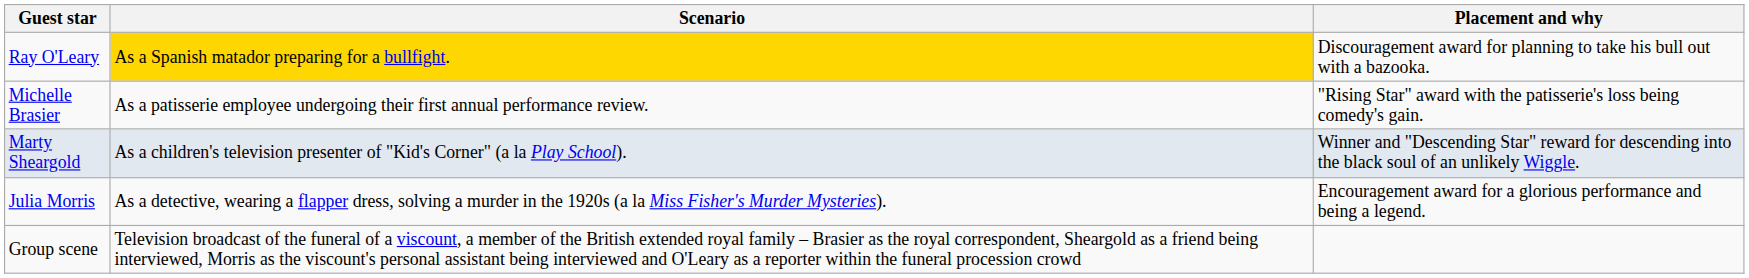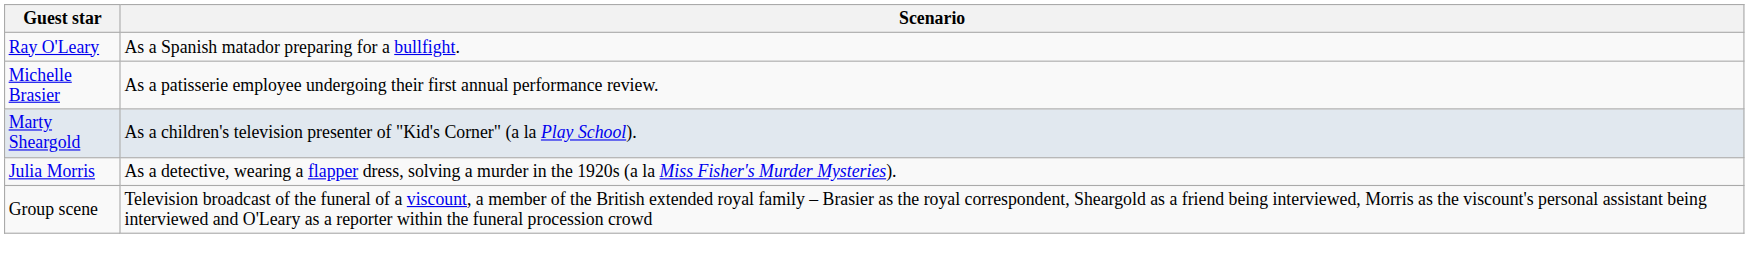 <table class="wikitable">
 <tr>
 <th>Guest star</th>
 <th>Scenario</th>
-<th>Placement and why</th>
 </tr>
 <tr>
 <td><a href='#'>Ray O'Leary</a></td>
-<td style="background: gold;">As a Spanish matador preparing for a <a href='#'>bullfight</a>.</td>
-<td>Discouragement award for planning to take his bull out with a bazooka.</td>
+<td>As a Spanish matador preparing for a <a href='#'>bullfight</a>.</td>
 </tr>
 <tr>
 <td><a href='#'>Michelle Brasier</a></td>
 <td>As a patisserie employee undergoing their first annual performance review.</td>
-<td>"Rising Star" award with the patisserie's loss being comedy's gain.</td>
 </tr>
 <tr style="background:#E1E8EF;">
 <td><a href='#'>Marty Sheargold</a></td>
 <td>As a children's television presenter of "Kid's Corner" (a la <em><a href='#'>Play School</a></em>).</td>
-<td>Winner and "Descending Star" reward for descending into the black soul of an unlikely <a href='#'>Wiggle</a>.</td>
 </tr>
 <tr>
 <td><a href='#'>Julia Morris</a></td>
 <td>As a detective, wearing a <a href='#'>flapper</a> dress, solving a murder in the 1920s (a la <em><a href='#'>Miss Fisher's Murder Mysteries</a></em>).</td>
-<td>Encouragement award for a glorious performance and being a legend.</td>
 </tr>
 <tr>
 <td>Group scene</td>
 <td>Television broadcast of the funeral of a <a href='#'>viscount</a>, a member of the British extended royal family – Brasier as the royal correspondent, Sheargold as a friend being interviewed, Morris as the viscount's personal assistant being interviewed and O'Leary as a reporter within the funeral procession crowd</td>
-<td></td>
 </tr>
 </table>
